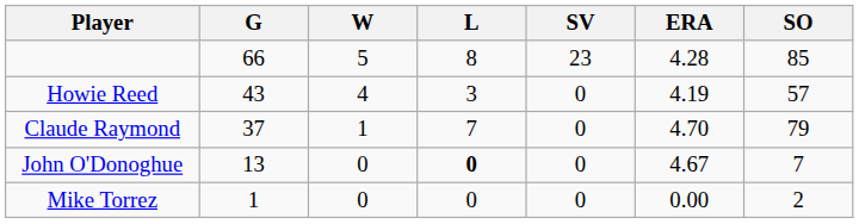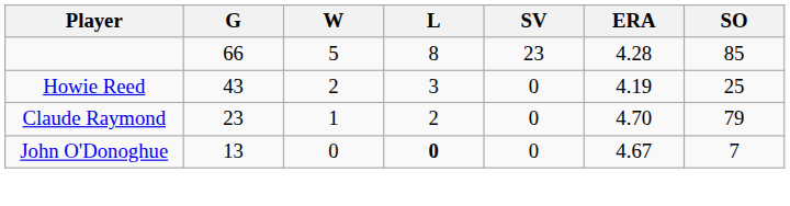 <table class="wikitable sortable">
 <tr>
 <th bgcolor="#DDDDFF" width="16%">Player</th>
 <th bgcolor="#DDDDFF" width="9%">G</th>
 <th bgcolor="#DDDDFF" width="9%">W</th>
 <th bgcolor="#DDDDFF" width="9%">L</th>
 <th bgcolor="#DDDDFF" width="9%">SV</th>
 <th bgcolor="#DDDDFF" width="9%">ERA</th>
 <th bgcolor="#DDDDFF" width="9%">SO</th>
 </tr>
 <tr align="center">
 <td></td>
 <td>66</td>
 <td>5</td>
 <td>8</td>
 <td>23</td>
 <td>4.28</td>
 <td>85</td>
 </tr>
 <tr align="center">
 <td><a href='#'>Howie Reed</a></td>
 <td>43</td>
-<td>4</td>
+<td>2</td>
 <td>3</td>
 <td>0</td>
 <td>4.19</td>
-<td>57</td>
+<td>25</td>
 </tr>
 <tr align=center>
 <td><a href='#'>Claude Raymond</a></td>
-<td>37</td>
+<td>23</td>
 <td>1</td>
-<td>7</td>
+<td>2</td>
 <td>0</td>
 <td>4.70</td>
 <td>79</td>
 </tr>
 <tr align=center>
 <td><a href='#'>John O'Donoghue</a></td>
 <td>13</td>
 <td>0</td>
 <td><strong>0</strong></td>
 <td>0</td>
 <td>4.67</td>
 <td>7</td>
 </tr>
-<tr align=center>
-<td><a href='#'>Mike Torrez</a></td>
-<td>1</td>
-<td>0</td>
-<td>0</td>
-<td>0</td>
-<td>0.00</td>
-<td>2</td>
-</tr>
 </table>
